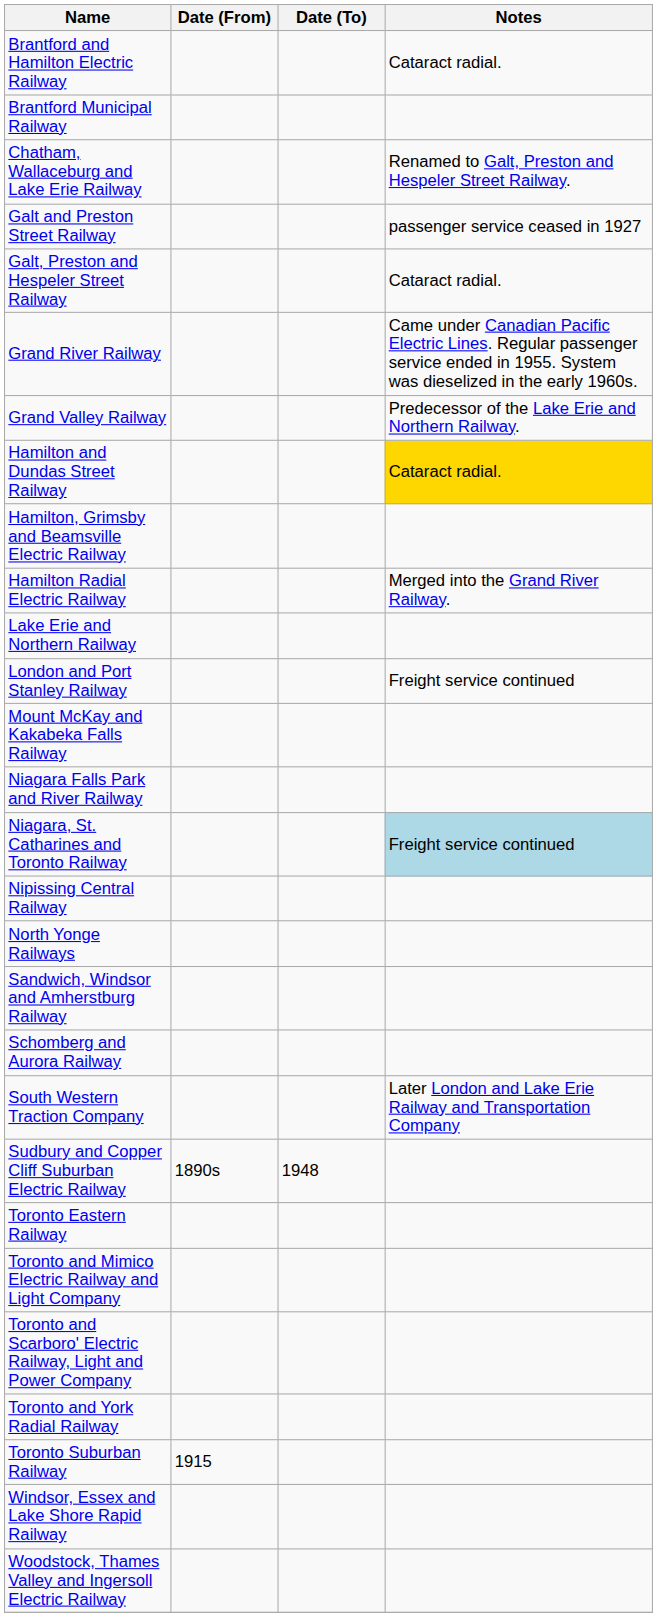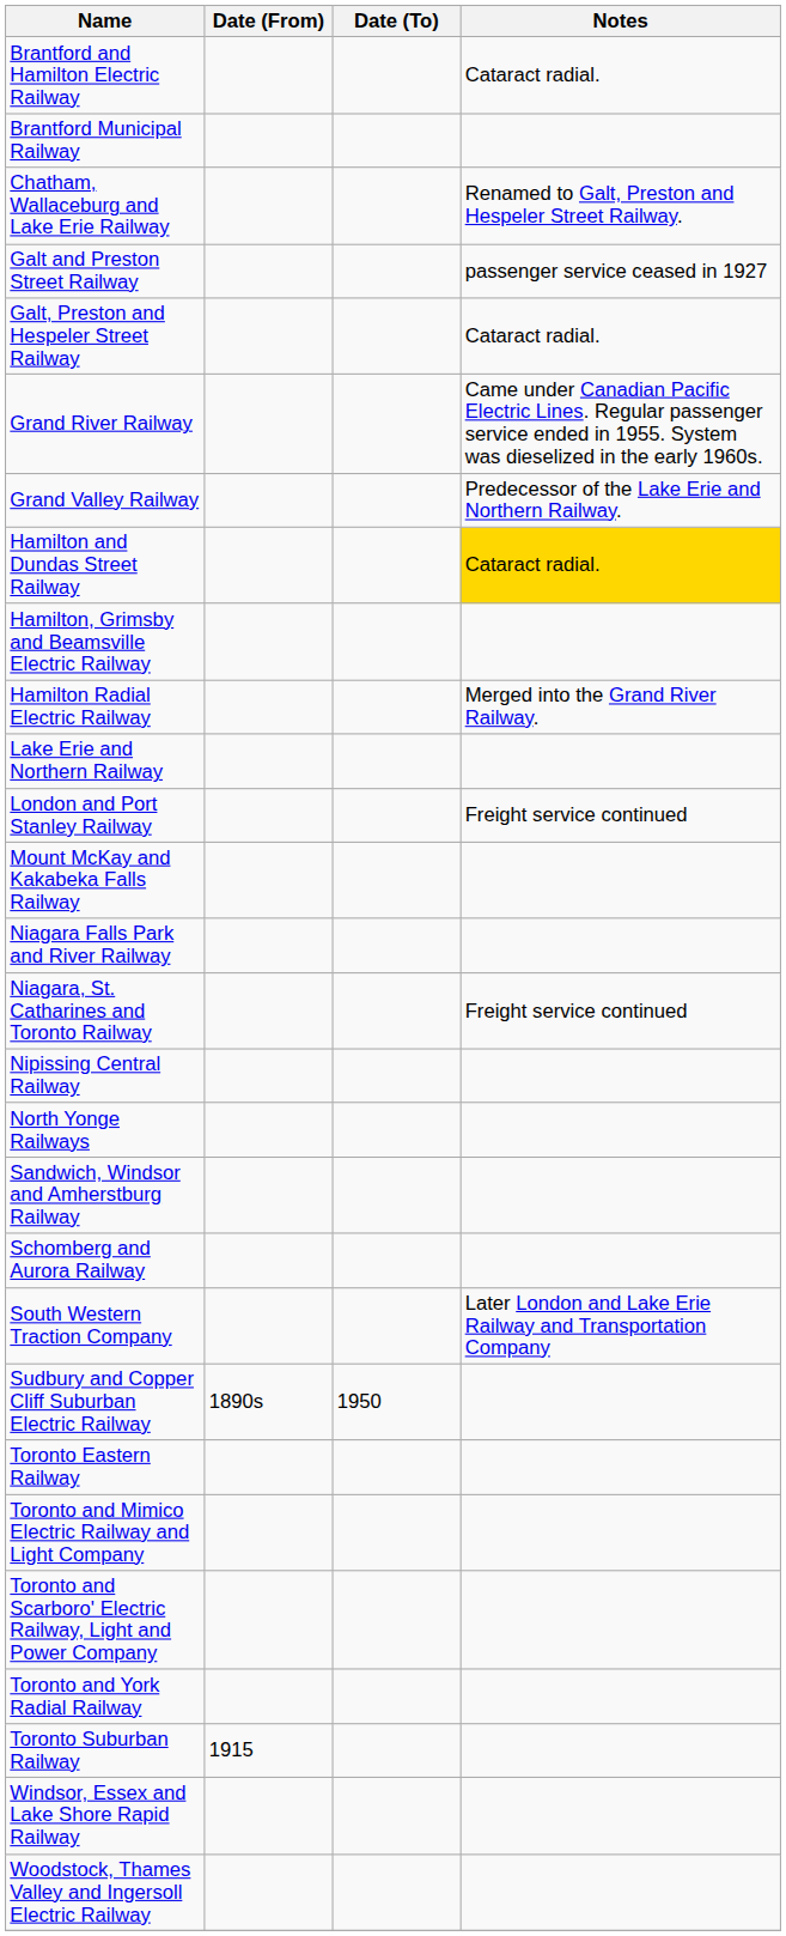 <table class="wikitable sortable" width=100%>
 <tr>
 <th width=15%>Name</th>
 <th width=10%>Date (From)</th>
 <th width=10%>Date (To)</th>
 <th class="unsortable" width=25%>Notes</th>
 </tr>
 <tr>
 <td><a href='#'>Brantford and Hamilton Electric Railway</a></td>
 <td></td>
 <td></td>
 <td>Cataract radial.</td>
 </tr>
 <tr>
 <td><a href='#'>Brantford Municipal Railway</a></td>
 <td></td>
 <td></td>
 <td></td>
 </tr>
 <tr>
 <td><a href='#'>Chatham, Wallaceburg and Lake Erie Railway</a></td>
 <td></td>
 <td></td>
 <td>Renamed to <a href='#'>Galt, Preston and Hespeler Street Railway</a>.</td>
 </tr>
 <tr>
 <td><a href='#'>Galt and Preston Street Railway</a></td>
 <td></td>
 <td></td>
 <td>passenger service ceased in 1927</td>
 </tr>
 <tr>
 <td><a href='#'>Galt, Preston and Hespeler Street Railway</a></td>
 <td></td>
 <td></td>
 <td>Cataract radial.</td>
 </tr>
 <tr>
 <td><a href='#'>Grand River Railway</a></td>
 <td></td>
 <td></td>
 <td>Came under <a href='#'>Canadian Pacific Electric Lines</a>. Regular passenger service ended in 1955. System was dieselized in the early 1960s.</td>
 </tr>
 <tr>
 <td><a href='#'>Grand Valley Railway</a></td>
 <td></td>
 <td></td>
 <td>Predecessor of the <a href='#'>Lake Erie and Northern Railway</a>.</td>
 </tr>
 <tr>
 <td><a href='#'>Hamilton and Dundas Street Railway</a></td>
 <td></td>
 <td></td>
 <td style="background: gold;">Cataract radial.</td>
 </tr>
 <tr>
 <td><a href='#'>Hamilton, Grimsby and Beamsville Electric Railway</a></td>
 <td></td>
 <td></td>
 <td></td>
 </tr>
 <tr>
 <td><a href='#'>Hamilton Radial Electric Railway</a></td>
 <td></td>
 <td></td>
 <td>Merged into the <a href='#'>Grand River Railway</a>.</td>
 </tr>
 <tr>
 <td><a href='#'>Lake Erie and Northern Railway</a></td>
 <td></td>
 <td></td>
 <td></td>
 </tr>
 <tr>
 <td><a href='#'>London and Port Stanley Railway</a></td>
 <td></td>
 <td></td>
 <td>Freight service continued</td>
 </tr>
 <tr>
 <td><a href='#'>Mount McKay and Kakabeka Falls Railway</a></td>
 <td></td>
 <td></td>
 <td></td>
 </tr>
 <tr>
 <td><a href='#'>Niagara Falls Park and River Railway</a></td>
 <td></td>
 <td></td>
 <td></td>
 </tr>
 <tr>
 <td><a href='#'>Niagara, St. Catharines and Toronto Railway</a></td>
 <td></td>
 <td></td>
-<td style="background: lightblue;">Freight service continued</td>
+<td>Freight service continued</td>
 </tr>
 <tr>
 <td><a href='#'>Nipissing Central Railway</a></td>
 <td></td>
 <td></td>
 <td></td>
 </tr>
 <tr>
 <td><a href='#'>North Yonge Railways</a></td>
 <td></td>
 <td></td>
 <td></td>
 </tr>
 <tr>
 <td><a href='#'>Sandwich, Windsor and Amherstburg Railway</a></td>
 <td></td>
 <td></td>
 <td></td>
 </tr>
 <tr>
 <td><a href='#'>Schomberg and Aurora Railway</a></td>
 <td></td>
 <td></td>
 <td></td>
 </tr>
 <tr>
 <td><a href='#'>South Western Traction Company</a></td>
 <td></td>
 <td></td>
 <td>Later <a href='#'>London and Lake Erie Railway and Transportation Company</a></td>
 </tr>
 <tr>
 <td><a href='#'>Sudbury and Copper Cliff Suburban Electric Railway</a></td>
 <td>1890s</td>
-<td>1948</td>
+<td>1950</td>
 <td></td>
 </tr>
 <tr>
 <td><a href='#'>Toronto Eastern Railway</a></td>
 <td></td>
 <td></td>
 <td></td>
 </tr>
 <tr>
 <td><a href='#'>Toronto and Mimico Electric Railway and Light Company</a></td>
 <td></td>
 <td></td>
 <td></td>
 </tr>
 <tr>
 <td><a href='#'>Toronto and Scarboro' Electric Railway, Light and Power Company</a></td>
 <td></td>
 <td></td>
 <td></td>
 </tr>
 <tr>
 <td><a href='#'>Toronto and York Radial Railway</a></td>
 <td></td>
 <td></td>
 <td></td>
 </tr>
 <tr>
 <td><a href='#'>Toronto Suburban Railway</a></td>
 <td>1915</td>
 <td></td>
 <td></td>
 </tr>
 <tr>
 <td><a href='#'>Windsor, Essex and Lake Shore Rapid Railway</a></td>
 <td></td>
 <td></td>
 <td></td>
 </tr>
 <tr>
 <td><a href='#'>Woodstock, Thames Valley and Ingersoll Electric Railway</a></td>
 <td></td>
 <td></td>
 <td></td>
 </tr>
 <tr>
 </tr>
 </table>
